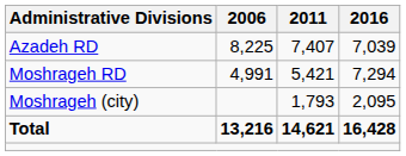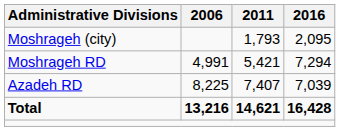 <table class="wikitable">
 <tr>
 <th>Administrative Divisions</th>
 <th>2006</th>
 <th>2011</th>
 <th>2016</th>
 </tr>
 <tr>
-<td><a href='#'>Azadeh RD</a></td>
-<td style="text-align: right;">8,225</td>
-<td style="text-align: right;">7,407</td>
-<td style="text-align: right;">7,039</td>
+<td><a href='#'>Moshrageh</a> (city)</td>
+<td style="text-align: right;"></td>
+<td style="text-align: right;">1,793</td>
+<td style="text-align: right;">2,095</td>
 </tr>
 <tr>
 <td><a href='#'>Moshrageh RD</a></td>
 <td style="text-align: right;">4,991</td>
 <td style="text-align: right;">5,421</td>
 <td style="text-align: right;">7,294</td>
 </tr>
 <tr>
-<td><a href='#'>Moshrageh</a> (city)</td>
-<td style="text-align: right;"></td>
-<td style="text-align: right;">1,793</td>
-<td style="text-align: right;">2,095</td>
+<td><a href='#'>Azadeh RD</a></td>
+<td style="text-align: right;">8,225</td>
+<td style="text-align: right;">7,407</td>
+<td style="text-align: right;">7,039</td>
 </tr>
 <tr>
 <td><strong>Total</strong></td>
 <td style="text-align: right;"><strong>13,216</strong></td>
 <td style="text-align: right;"><strong>14,621</strong></td>
 <td style="text-align: right;"><strong>16,428</strong></td>
 </tr>
 <tr>
 <td colspan=4></td>
 </tr>
 </table>
